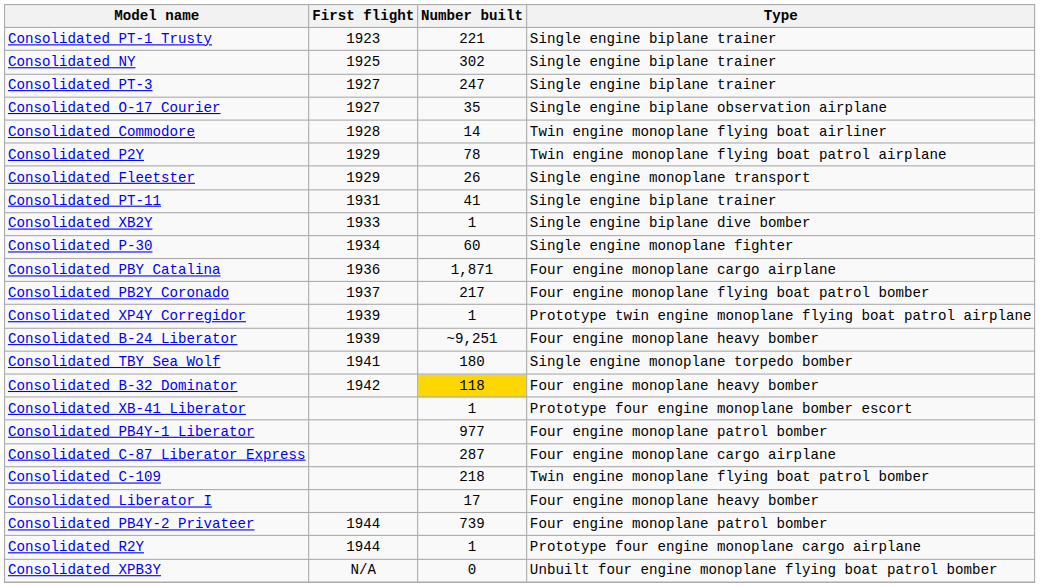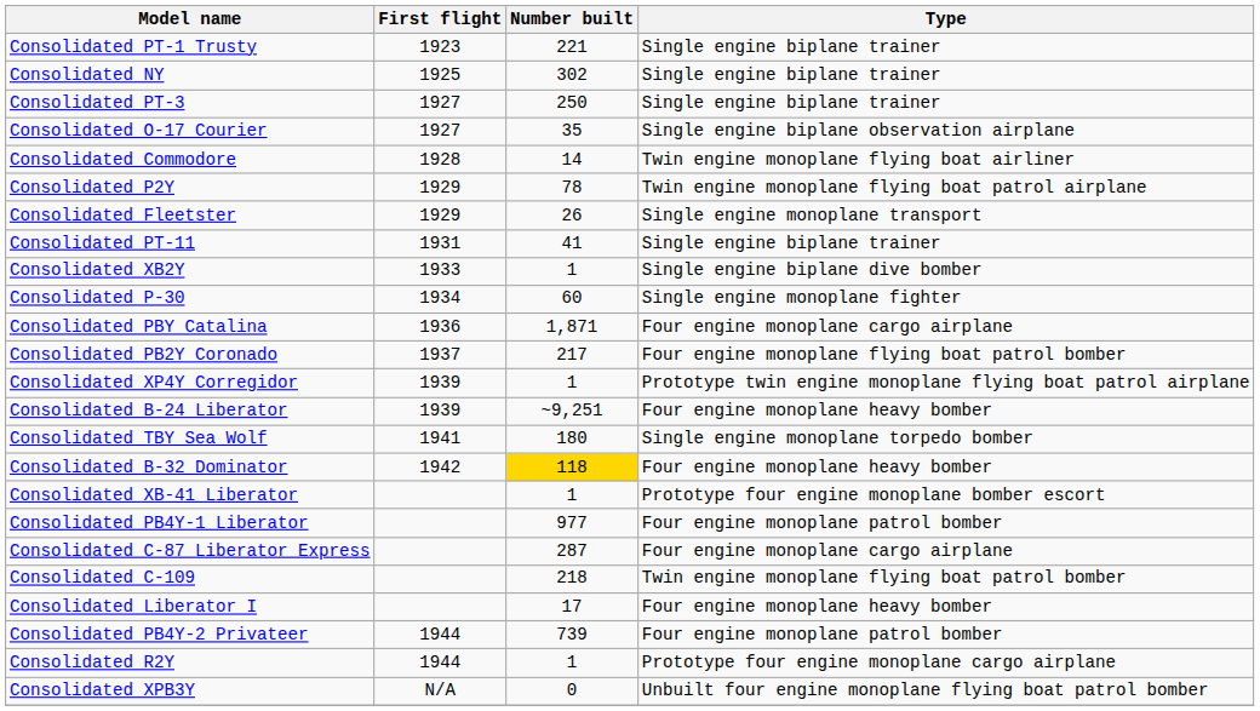 <table class="wikitable sortable">
 <tr>
 <th>Model name</th>
 <th>First flight</th>
 <th>Number built</th>
 <th>Type</th>
 </tr>
 <tr>
 <td align=left><a href='#'>Consolidated PT-1 Trusty</a></td>
 <td align=center>1923</td>
 <td align=center>221</td>
 <td align=left>Single engine biplane trainer</td>
 </tr>
 <tr>
 <td align=left><a href='#'>Consolidated NY</a></td>
 <td align=center>1925</td>
 <td align=center>302</td>
 <td align=left>Single engine biplane trainer</td>
 </tr>
 <tr>
 <td align=left><a href='#'>Consolidated PT-3</a></td>
 <td align=center>1927</td>
-<td align=center>247</td>
+<td align=center>250</td>
 <td align=left>Single engine biplane trainer</td>
 </tr>
 <tr>
 <td align=left><a href='#'>Consolidated O-17 Courier</a></td>
 <td align=center>1927</td>
 <td align=center>35</td>
 <td align=left>Single engine biplane observation airplane</td>
 </tr>
 <tr>
 <td align=left><a href='#'>Consolidated Commodore</a></td>
 <td align=center>1928</td>
 <td align=center>14</td>
 <td align=left>Twin engine monoplane flying boat airliner</td>
 </tr>
 <tr>
 <td align=left><a href='#'>Consolidated P2Y</a></td>
 <td align=center>1929</td>
 <td align=center>78</td>
 <td align=left>Twin engine monoplane flying boat patrol airplane</td>
 </tr>
 <tr>
 <td align=left><a href='#'>Consolidated Fleetster</a></td>
 <td align=center>1929</td>
 <td align=center>26</td>
 <td align=left>Single engine monoplane transport</td>
 </tr>
 <tr>
 <td align=left><a href='#'>Consolidated PT-11</a></td>
 <td align=center>1931</td>
 <td align=center>41</td>
 <td align=left>Single engine biplane trainer</td>
 </tr>
 <tr>
 <td align=left><a href='#'>Consolidated XB2Y</a></td>
 <td align=center>1933</td>
 <td align=center>1</td>
 <td align=left>Single engine biplane dive bomber</td>
 </tr>
 <tr>
 <td align=left><a href='#'>Consolidated P-30</a></td>
 <td align=center>1934</td>
 <td align=center>60</td>
 <td align=left>Single engine monoplane fighter</td>
 </tr>
 <tr>
 <td align=left><a href='#'>Consolidated PBY Catalina</a></td>
 <td align=center>1936</td>
 <td align=center>1,871</td>
 <td align=left>Four engine monoplane cargo airplane</td>
 </tr>
 <tr>
 <td align=left><a href='#'>Consolidated PB2Y Coronado</a></td>
 <td align=center>1937</td>
 <td align=center>217</td>
 <td align=left>Four engine monoplane flying boat patrol bomber</td>
 </tr>
 <tr>
 <td align=left><a href='#'>Consolidated XP4Y Corregidor</a></td>
 <td align=center>1939</td>
 <td align=center>1</td>
 <td align=left>Prototype twin engine monoplane flying boat patrol airplane</td>
 </tr>
 <tr>
 <td align=left><a href='#'>Consolidated B-24 Liberator</a></td>
 <td align=center>1939</td>
 <td align=center>~9,251</td>
 <td align=left>Four engine monoplane heavy bomber</td>
 </tr>
 <tr>
 <td align=left><a href='#'>Consolidated TBY Sea Wolf</a></td>
 <td align=center>1941</td>
 <td align=center>180</td>
 <td align=left>Single engine monoplane torpedo bomber</td>
 </tr>
 <tr>
 <td align=left><a href='#'>Consolidated B-32 Dominator</a></td>
 <td align=center>1942</td>
 <td align=center style="background: gold;">118</td>
 <td align=left>Four engine monoplane heavy bomber</td>
 </tr>
 <tr>
 <td align=left><a href='#'>Consolidated XB-41 Liberator</a></td>
 <td align=center></td>
 <td align=center>1</td>
 <td align=left>Prototype four engine monoplane bomber escort</td>
 </tr>
 <tr>
 <td align=left><a href='#'>Consolidated PB4Y-1 Liberator</a></td>
 <td align=center></td>
 <td align=center>977</td>
 <td align=left>Four engine monoplane patrol bomber</td>
 </tr>
 <tr>
 <td align=left><a href='#'>Consolidated C-87 Liberator Express</a></td>
 <td align=center></td>
 <td align=center>287</td>
 <td align=left>Four engine monoplane cargo airplane</td>
 </tr>
 <tr>
 <td align=left><a href='#'>Consolidated C-109</a></td>
 <td align=center></td>
 <td align=center>218</td>
 <td align=left>Twin engine monoplane flying boat patrol bomber</td>
 </tr>
 <tr>
 <td align=left><a href='#'>Consolidated Liberator I</a></td>
 <td align=center></td>
 <td align=center>17</td>
 <td align=left>Four engine monoplane heavy bomber</td>
 </tr>
 <tr>
 <td align=left><a href='#'>Consolidated PB4Y-2 Privateer</a></td>
 <td align=center>1944</td>
 <td align=center>739</td>
 <td align=left>Four engine monoplane patrol bomber</td>
 </tr>
 <tr>
 <td align=left><a href='#'>Consolidated R2Y</a></td>
 <td align=center>1944</td>
 <td align=center>1</td>
 <td align=left>Prototype four engine monoplane cargo airplane</td>
 </tr>
 <tr>
 <td align=left><a href='#'>Consolidated XPB3Y</a></td>
 <td align=center>N/A</td>
 <td align=center>0</td>
 <td align=left>Unbuilt four engine monoplane flying boat patrol bomber</td>
 </tr>
 <tr>
 </tr>
 </table>
